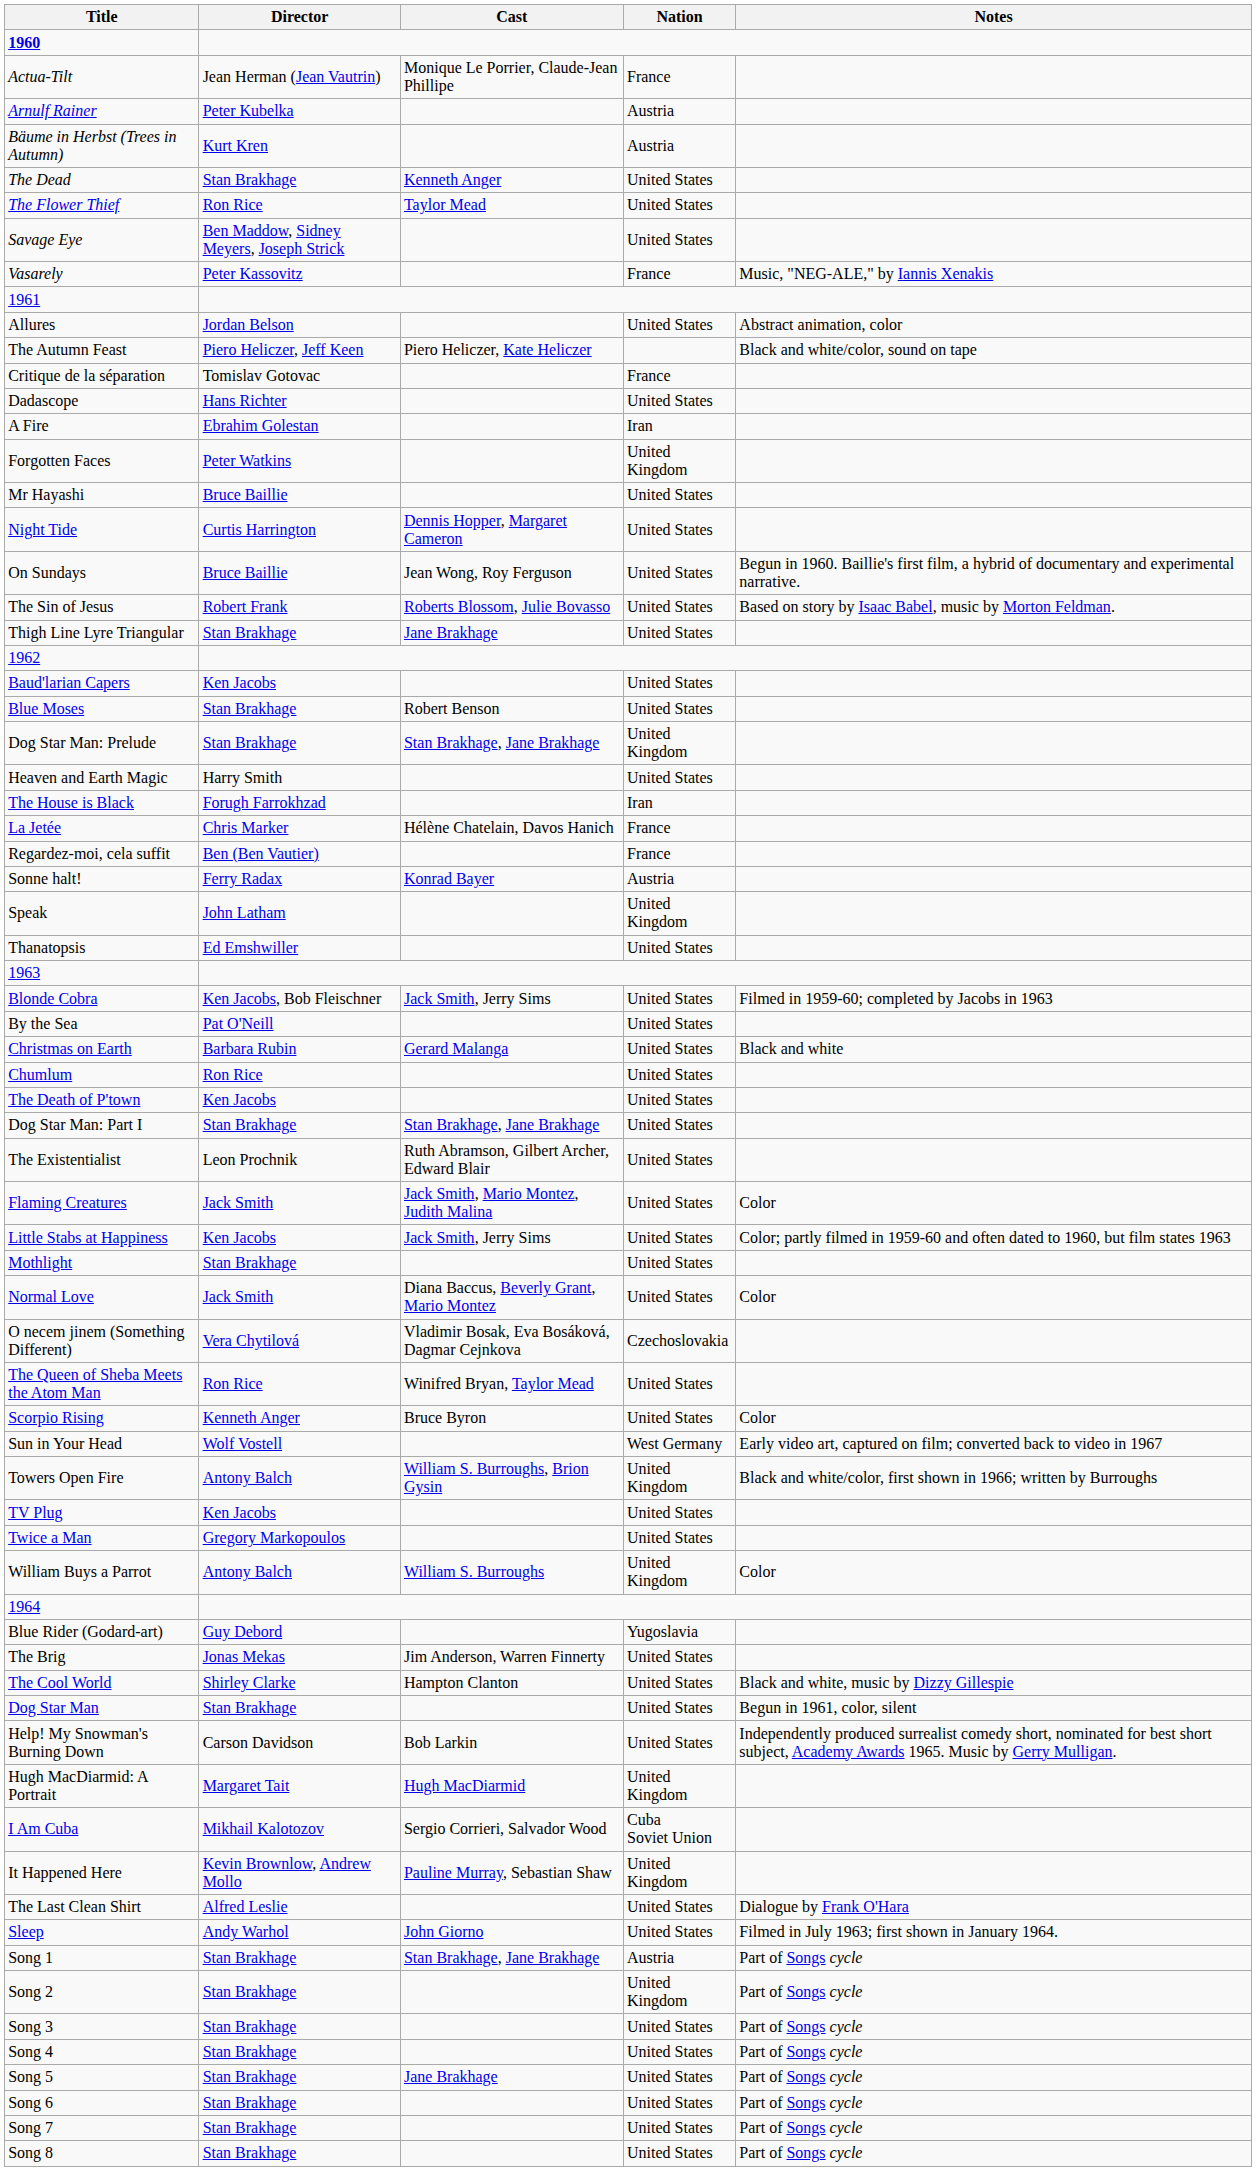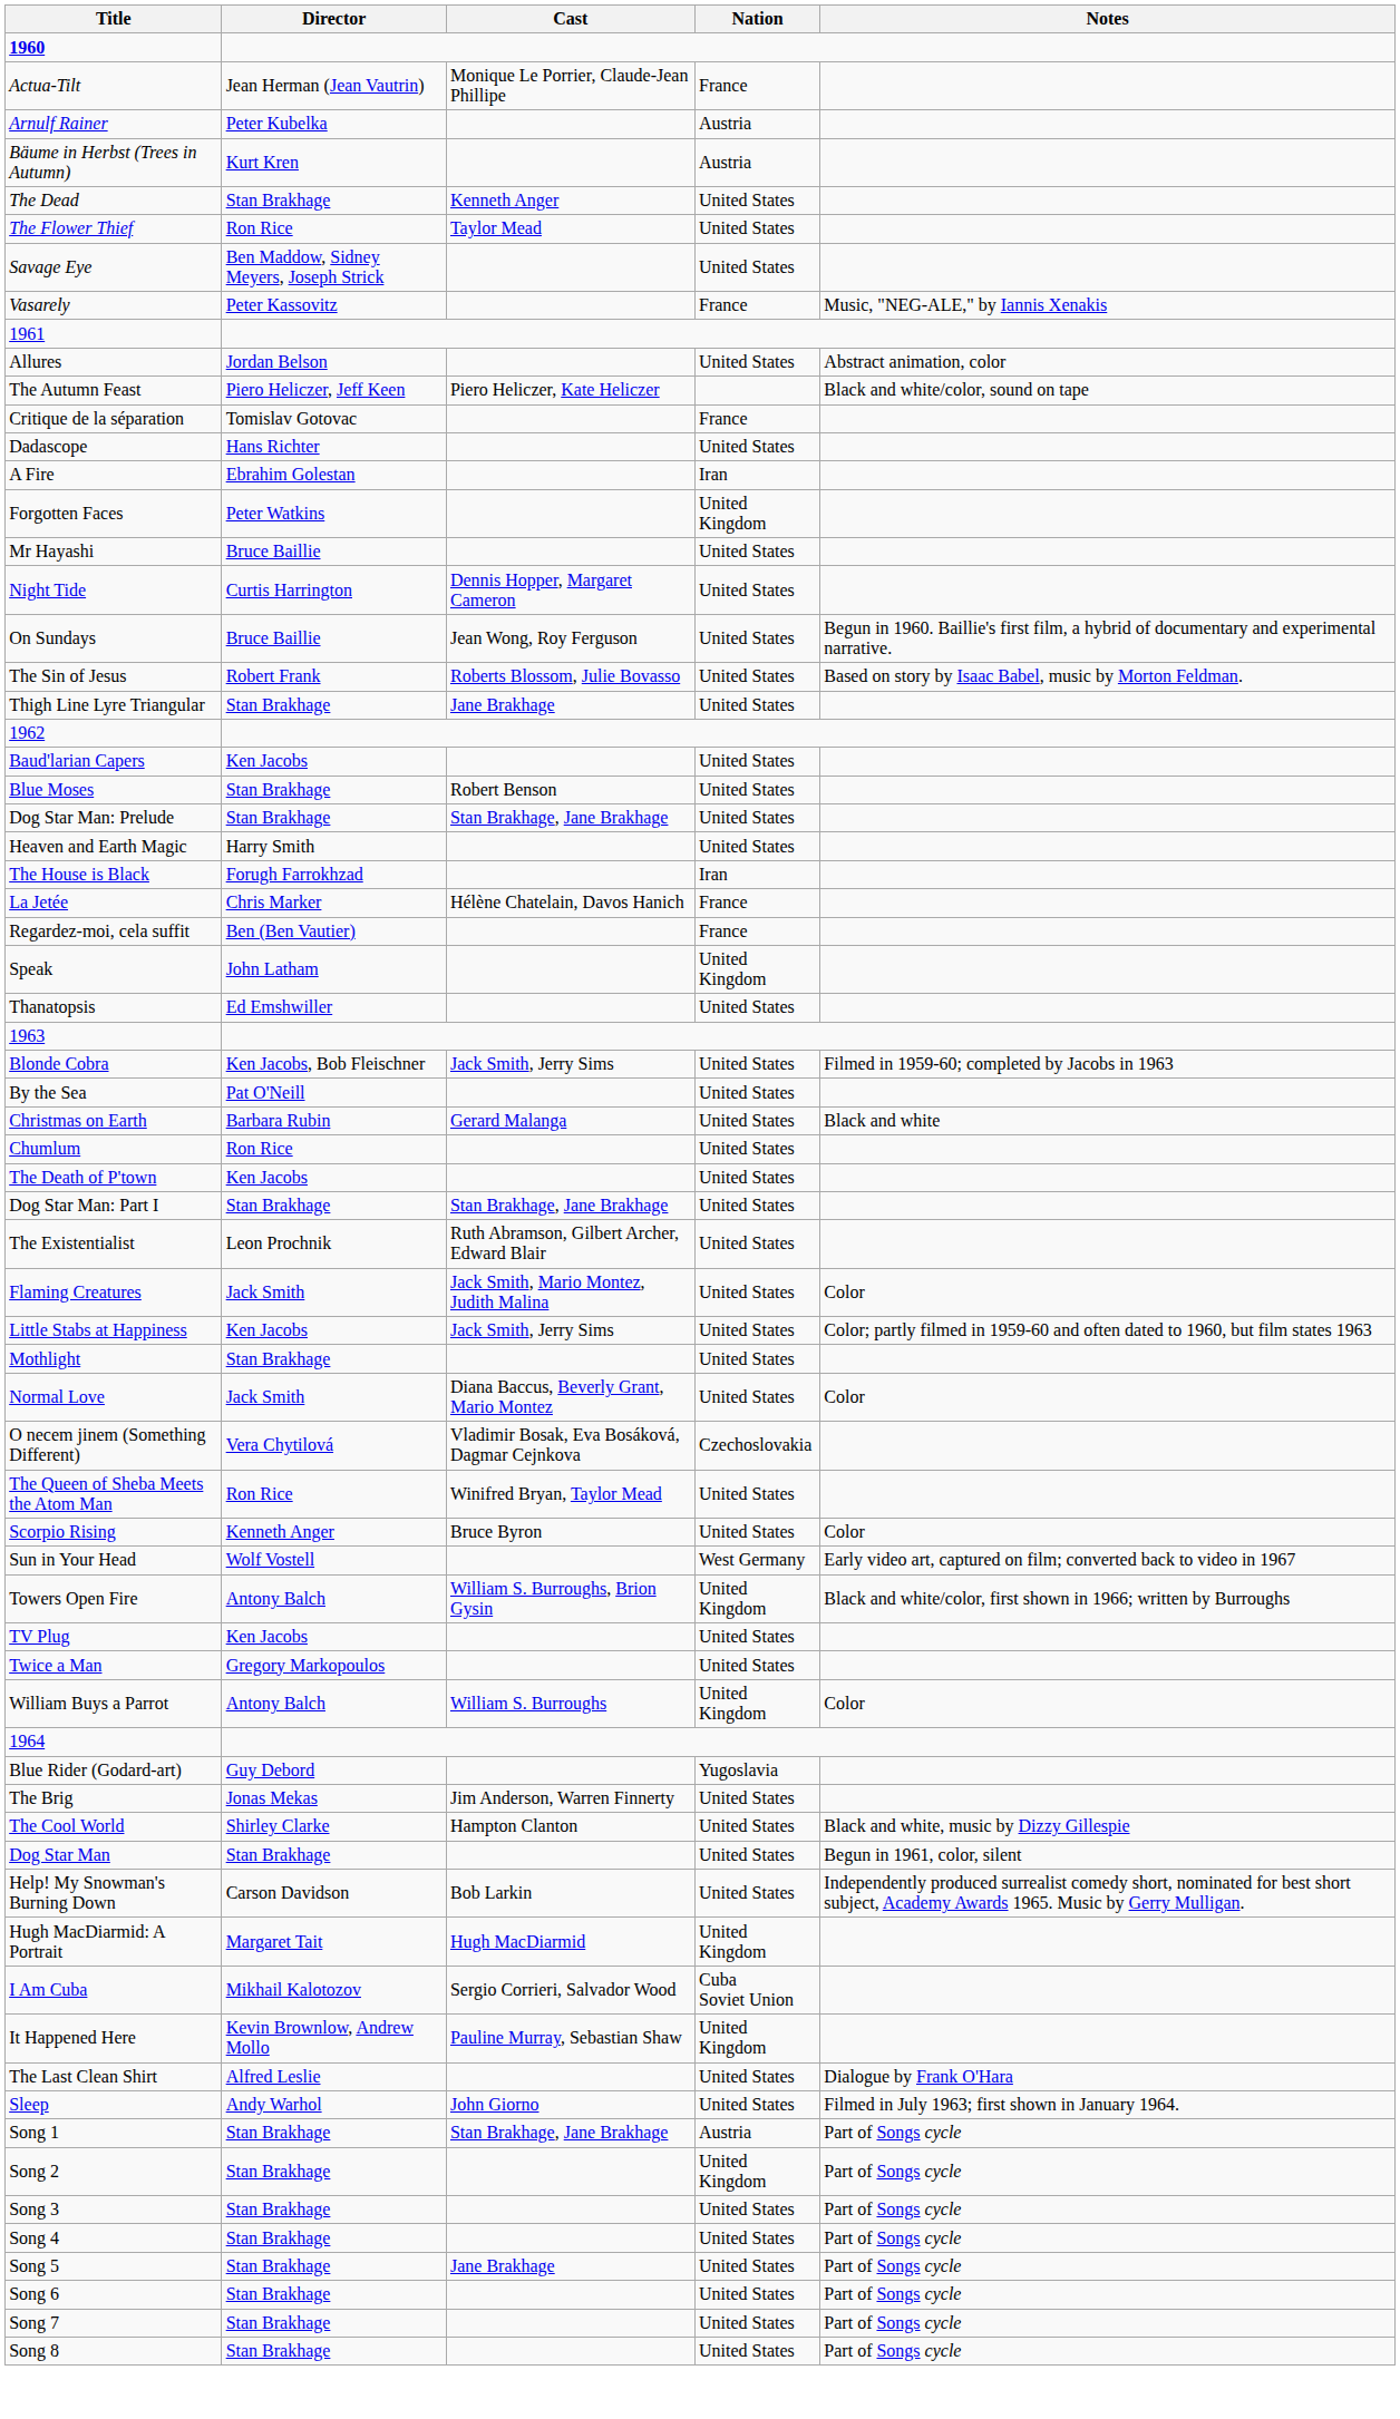 <table class="wikitable sortable">
 <tr>
 <th>Title</th>
 <th>Director</th>
 <th>Cast</th>
 <th>Nation</th>
 <th>Notes</th>
 </tr>
 <tr>
 <td><strong><a href='#'>1960</a></strong></td>
 </tr>
 <tr>
 <td><em>Actua-Tilt</em></td>
 <td>Jean Herman (<a href='#'>Jean Vautrin</a>)</td>
 <td>Monique Le Porrier, Claude-Jean Phillipe</td>
 <td>France</td>
 <td></td>
 </tr>
 <tr>
 <td><em><a href='#'>Arnulf Rainer</a></em></td>
 <td><a href='#'>Peter Kubelka</a></td>
 <td></td>
 <td>Austria</td>
 <td></td>
 </tr>
 <tr>
 <td><em>Bäume in Herbst (Trees in Autumn)</em></td>
 <td><a href='#'>Kurt Kren</a></td>
 <td></td>
 <td>Austria</td>
 <td></td>
 </tr>
 <tr>
 <td><em>The Dead</em></td>
 <td><a href='#'>Stan Brakhage</a></td>
 <td><a href='#'>Kenneth Anger</a></td>
 <td>United States</td>
 <td></td>
 </tr>
 <tr>
 <td><em><a href='#'>The Flower Thief</a></em></td>
 <td><a href='#'>Ron Rice</a></td>
 <td><a href='#'>Taylor Mead</a></td>
 <td>United States</td>
 <td></td>
 </tr>
 <tr>
 <td><em>Savage Eye</em></td>
 <td><a href='#'>Ben Maddow</a>, <a href='#'>Sidney Meyers</a>, <a href='#'>Joseph Strick</a></td>
 <td></td>
 <td>United States</td>
 <td></td>
 </tr>
 <tr>
 <td><em>Vasarely<strong></td>
 <td><a href='#'>Peter Kassovitz</a></td>
 <td></td>
 <td>France</td>
 <td>Music, "NEG-ALE," by <a href='#'>Iannis Xenakis</a></td>
 </tr>
 <tr>
 <td></strong><a href='#'>1961</a><strong></td>
 </tr>
 <tr>
 <td></em>Allures<em></td>
 <td><a href='#'>Jordan Belson</a></td>
 <td></td>
 <td>United States</td>
 <td>Abstract animation, color</td>
 </tr>
 <tr>
 <td></em>The Autumn Feast<em></td>
 <td><a href='#'>Piero Heliczer</a>, <a href='#'>Jeff Keen</a></td>
 <td>Piero Heliczer, <a href='#'>Kate Heliczer</a></td>
 <td></td>
 <td>Black and white/color, sound on tape </td>
 </tr>
 <tr>
 <td></em>Critique de la séparation<em></td>
 <td>Tomislav Gotovac</td>
 <td></td>
 <td>France</td>
 <td></td>
 </tr>
 <tr>
 <td></em>Dadascope<em></td>
 <td><a href='#'>Hans Richter</a></td>
 <td></td>
 <td>United States</td>
 <td></td>
 </tr>
 <tr>
 <td></em>A Fire<em></td>
 <td><a href='#'>Ebrahim Golestan</a></td>
 <td></td>
 <td>Iran</td>
 <td></td>
 </tr>
 <tr>
 <td></em>Forgotten Faces<em></td>
 <td><a href='#'>Peter Watkins</a></td>
 <td></td>
 <td>United Kingdom</td>
 <td></td>
 </tr>
 <tr>
 <td></em>Mr Hayashi<em></td>
 <td><a href='#'>Bruce Baillie</a></td>
 <td></td>
 <td>United States</td>
 <td></td>
 </tr>
 <tr>
 <td></em><a href='#'>Night Tide</a><em></td>
 <td><a href='#'>Curtis Harrington</a></td>
 <td><a href='#'>Dennis Hopper</a>, <a href='#'>Margaret Cameron</a></td>
 <td>United States</td>
 <td></td>
 </tr>
 <tr>
 <td></em>On Sundays<em></td>
 <td><a href='#'>Bruce Baillie</a></td>
 <td>Jean Wong, Roy Ferguson</td>
 <td>United States</td>
 <td>Begun in 1960. Baillie's first film, a hybrid of documentary and experimental narrative.</td>
 </tr>
 <tr>
 <td></em>The Sin of Jesus<em></td>
 <td><a href='#'>Robert Frank</a></td>
 <td><a href='#'>Roberts Blossom</a>, <a href='#'>Julie Bovasso</a></td>
 <td>United States</td>
 <td>Based on story by <a href='#'>Isaac Babel</a>, music by <a href='#'>Morton Feldman</a>.</td>
 </tr>
 <tr>
 <td></em>Thigh Line Lyre Triangular<em></td>
 <td><a href='#'>Stan Brakhage</a></td>
 <td><a href='#'>Jane Brakhage</a></td>
 <td>United States</td>
 <td></td>
 </tr>
 <tr>
 <td></strong><a href='#'>1962</a><strong></td>
 </tr>
 <tr>
 <td></em><a href='#'>Baud'larian Capers</a><em></td>
 <td><a href='#'>Ken Jacobs</a></td>
 <td></td>
 <td>United States</td>
 <td></td>
 </tr>
 <tr>
 <td></em><a href='#'>Blue Moses</a><em></td>
 <td><a href='#'>Stan Brakhage</a></td>
 <td>Robert Benson</td>
 <td>United States</td>
 <td></td>
 </tr>
 <tr>
 <td></em>Dog Star Man: Prelude<em></td>
 <td><a href='#'>Stan Brakhage</a></td>
 <td><a href='#'>Stan Brakhage</a>, <a href='#'>Jane Brakhage</a></td>
-<td>United Kingdom</td>
+<td>United States</td>
 <td></td>
 </tr>
 <tr>
 <td></em>Heaven and Earth Magic<em></td>
 <td>Harry Smith</td>
 <td></td>
 <td>United States</td>
 <td></td>
 </tr>
 <tr>
 <td></em><a href='#'>The House is Black</a><em></td>
 <td><a href='#'>Forugh Farrokhzad</a></td>
 <td></td>
 <td>Iran</td>
 <td></td>
 </tr>
 <tr>
 <td></em><a href='#'>La Jetée</a><em></td>
 <td><a href='#'>Chris Marker</a></td>
 <td>Hélène Chatelain, Davos Hanich</td>
 <td>France</td>
 <td></td>
 </tr>
 <tr>
 <td></em>Regardez-moi, cela suffit<em></td>
 <td><a href='#'>Ben (Ben Vautier)</a></td>
 <td></td>
 <td>France</td>
-<td></td>
-</tr>
-<tr>
-<td></em>Sonne halt!<em></td>
-<td><a href='#'>Ferry Radax</a></td>
-<td><a href='#'>Konrad Bayer</a></td>
-<td>Austria</td>
 <td></td>
 </tr>
 <tr>
 <td></em>Speak<em></td>
 <td><a href='#'>John Latham</a></td>
 <td></td>
 <td>United Kingdom</td>
 <td></td>
 </tr>
 <tr>
 <td></em>Thanatopsis<em></td>
 <td><a href='#'>Ed Emshwiller</a></td>
 <td></td>
 <td>United States</td>
 <td></td>
 </tr>
 <tr>
 <td></strong><a href='#'>1963</a><strong></td>
 </tr>
 <tr>
 <td></em><a href='#'>Blonde Cobra</a><em></td>
 <td><a href='#'>Ken Jacobs</a>, Bob Fleischner</td>
 <td><a href='#'>Jack Smith</a>, Jerry Sims</td>
 <td>United States</td>
 <td>Filmed in 1959-60; completed by Jacobs in 1963</td>
 </tr>
 <tr>
 <td></em>By the Sea<em></td>
 <td><a href='#'>Pat O'Neill</a></td>
 <td></td>
 <td>United States</td>
 <td></td>
 </tr>
 <tr>
 <td></em><a href='#'>Christmas on Earth</a><em></td>
 <td><a href='#'>Barbara Rubin</a></td>
 <td><a href='#'>Gerard Malanga</a></td>
 <td>United States</td>
 <td>Black and white</td>
 </tr>
 <tr>
 <td></em><a href='#'>Chumlum</a><em></td>
 <td><a href='#'>Ron Rice</a></td>
 <td></td>
 <td>United States</td>
 </tr>
 <tr>
 <td></em><a href='#'>The Death of P'town</a><em></td>
 <td><a href='#'>Ken Jacobs</a></td>
 <td></td>
 <td>United States</td>
 <td></td>
 </tr>
 <tr>
 <td></em>Dog Star Man: Part I<em></td>
 <td><a href='#'>Stan Brakhage</a></td>
 <td><a href='#'>Stan Brakhage</a>, <a href='#'>Jane Brakhage</a></td>
 <td>United States</td>
 <td></td>
 </tr>
 <tr>
 <td></em>The Existentialist<em></td>
 <td>Leon Prochnik</td>
 <td>Ruth Abramson, Gilbert Archer, Edward Blair</td>
 <td>United States</td>
 <td></td>
 </tr>
 <tr>
 <td></em><a href='#'>Flaming Creatures</a><em></td>
 <td><a href='#'>Jack Smith</a></td>
 <td><a href='#'>Jack Smith</a>, <a href='#'>Mario Montez</a>, <a href='#'>Judith Malina</a></td>
 <td>United States</td>
 <td>Color</td>
 </tr>
 <tr>
 <td></em><a href='#'>Little Stabs at Happiness</a><em></td>
 <td><a href='#'>Ken Jacobs</a></td>
 <td><a href='#'>Jack Smith</a>, Jerry Sims</td>
 <td>United States</td>
 <td>Color; partly filmed in 1959-60 and often dated to 1960, but film states 1963</td>
 </tr>
 <tr>
 <td></em><a href='#'>Mothlight</a><em></td>
 <td><a href='#'>Stan Brakhage</a></td>
 <td></td>
 <td>United States</td>
 <td></td>
 </tr>
 <tr>
 <td></em><a href='#'>Normal Love</a><em></td>
 <td><a href='#'>Jack Smith</a></td>
 <td>Diana Baccus, <a href='#'>Beverly Grant</a>, <a href='#'>Mario Montez</a></td>
 <td>United States</td>
 <td>Color</td>
 </tr>
 <tr>
 <td></em>O necem jinem (Something Different)<em></td>
 <td><a href='#'>Vera Chytilová</a></td>
 <td>Vladimir Bosak, Eva Bosáková, Dagmar Cejnkova</td>
 <td>Czechoslovakia</td>
 <td></td>
 </tr>
 <tr>
 <td></em><a href='#'>The Queen of Sheba Meets the Atom Man</a><em></td>
 <td><a href='#'>Ron Rice</a></td>
 <td>Winifred Bryan, <a href='#'>Taylor Mead</a></td>
 <td>United States</td>
 </tr>
 <tr>
 <td></em><a href='#'>Scorpio Rising</a><em></td>
 <td><a href='#'>Kenneth Anger</a></td>
 <td>Bruce Byron</td>
 <td>United States</td>
 <td>Color</td>
 </tr>
 <tr>
 <td></em>Sun in Your Head<em></td>
 <td><a href='#'>Wolf Vostell</a></td>
 <td></td>
 <td>West Germany</td>
 <td>Early video art, captured on film; converted back to video in 1967</td>
 </tr>
 <tr>
 <td></em>Towers Open Fire<em></td>
 <td><a href='#'>Antony Balch</a></td>
 <td><a href='#'>William S. Burroughs</a>, <a href='#'>Brion Gysin</a></td>
 <td>United Kingdom</td>
 <td>Black and white/color, first shown in 1966; written by Burroughs</td>
 </tr>
 <tr>
 <td></em><a href='#'>TV Plug</a><em></td>
 <td><a href='#'>Ken Jacobs</a></td>
 <td></td>
 <td>United States</td>
 <td></td>
 </tr>
 <tr>
 <td></em><a href='#'>Twice a Man</a><em></td>
 <td><a href='#'>Gregory Markopoulos</a></td>
 <td></td>
 <td>United States</td>
 </tr>
 <tr>
 <td></em>William Buys a Parrot<em></td>
 <td><a href='#'>Antony Balch</a></td>
 <td><a href='#'>William S. Burroughs</a></td>
 <td>United Kingdom</td>
 <td>Color</td>
 </tr>
 <tr>
 <td></strong><a href='#'>1964</a><strong></td>
 </tr>
 <tr>
 <td></em>Blue Rider (Godard-art)<em></td>
 <td><a href='#'>Guy Debord</a></td>
 <td></td>
 <td>Yugoslavia</td>
 <td></td>
 </tr>
 <tr>
 <td></em>The Brig<em></td>
 <td><a href='#'>Jonas Mekas</a></td>
 <td>Jim Anderson, Warren Finnerty</td>
 <td>United States</td>
 <td></td>
 </tr>
 <tr>
 <td></em><a href='#'></strong>The Cool World<strong></a><em></td>
 <td><a href='#'>Shirley Clarke</a></td>
 <td>Hampton Clanton</td>
 <td>United States</td>
 <td>Black and white, music by <a href='#'>Dizzy Gillespie</a></td>
 </tr>
 <tr>
 <td></em><a href='#'>Dog Star Man</a><em></td>
 <td><a href='#'>Stan Brakhage</a></td>
 <td></td>
 <td>United States</td>
 <td>Begun in 1961, color, silent</td>
 </tr>
 <tr>
 <td></em>Help! My Snowman's Burning Down<em></td>
 <td>Carson Davidson</td>
 <td>Bob Larkin</td>
 <td>United States</td>
 <td>Independently produced surrealist comedy short, nominated for best short subject, <a href='#'>Academy Awards</a> 1965. Music by <a href='#'>Gerry Mulligan</a>.</td>
 </tr>
 <tr>
 <td></em>Hugh MacDiarmid: A Portrait<em></td>
 <td><a href='#'>Margaret Tait</a></td>
 <td><a href='#'>Hugh MacDiarmid</a></td>
 <td>United Kingdom</td>
 <td></td>
 </tr>
 <tr>
 <td></em><a href='#'>I Am Cuba</a><em></td>
 <td><a href='#'>Mikhail Kalotozov</a></td>
 <td>Sergio Corrieri, Salvador Wood</td>
 <td>Cuba<br>Soviet Union</td>
 <td></td>
 </tr>
 <tr>
 <td></em>It Happened Here<em></td>
 <td><a href='#'>Kevin Brownlow</a>, <a href='#'>Andrew Mollo</a></td>
 <td><a href='#'>Pauline Murray</a>, Sebastian Shaw</td>
 <td>United Kingdom</td>
 <td></td>
 </tr>
 <tr>
 <td></em>The Last Clean Shirt<em></td>
 <td><a href='#'>Alfred Leslie</a></td>
 <td></td>
 <td>United States</td>
 <td>Dialogue by <a href='#'>Frank O'Hara</a></td>
 </tr>
 <tr>
 <td></em><a href='#'>Sleep</a><em></td>
 <td><a href='#'>Andy Warhol</a></td>
 <td><a href='#'>John Giorno</a></td>
 <td>United States</td>
 <td>Filmed in July 1963; first shown in January 1964.</td>
 </tr>
 <tr>
 <td></em>Song 1<em></td>
 <td><a href='#'>Stan Brakhage</a></td>
 <td><a href='#'>Stan Brakhage</a>, <a href='#'>Jane Brakhage</a></td>
 <td>Austria</td>
 <td>Part of </em><a href='#'>Songs</a><em> cycle</td>
 </tr>
 <tr>
 <td></em>Song 2<em></td>
 <td><a href='#'>Stan Brakhage</a></td>
 <td></td>
 <td>United Kingdom</td>
 <td>Part of </em><a href='#'>Songs</a><em> cycle</td>
 </tr>
 <tr>
 <td></em>Song 3<em></td>
 <td><a href='#'>Stan Brakhage</a></td>
 <td></td>
 <td>United States</td>
 <td>Part of </em><a href='#'>Songs</a><em> cycle</td>
 </tr>
 <tr>
 <td></em>Song 4<em></td>
 <td><a href='#'>Stan Brakhage</a></td>
 <td></td>
 <td>United States</td>
 <td>Part of </em><a href='#'>Songs</a><em> cycle</td>
 </tr>
 <tr>
 <td></em>Song 5<em></td>
 <td><a href='#'>Stan Brakhage</a></td>
 <td><a href='#'>Jane Brakhage</a></td>
 <td>United States</td>
 <td>Part of </em><a href='#'>Songs</a><em> cycle</td>
 </tr>
 <tr>
 <td></em>Song 6<em></td>
 <td><a href='#'>Stan Brakhage</a></td>
 <td></td>
 <td>United States</td>
 <td>Part of </em><a href='#'>Songs</a><em> cycle</td>
 </tr>
 <tr>
 <td></em>Song 7<em></td>
 <td><a href='#'>Stan Brakhage</a></td>
 <td></td>
 <td>United States</td>
 <td>Part of </em><a href='#'>Songs</a><em> cycle</td>
 </tr>
 <tr>
 <td></em>Song 8<em></td>
 <td><a href='#'>Stan Brakhage</a></td>
 <td></td>
 <td>United States</td>
 <td>Part of </em><a href='#'>Songs</a><em> cycle</td>
 </tr>
 <tr>
 </tr>
 </table>
